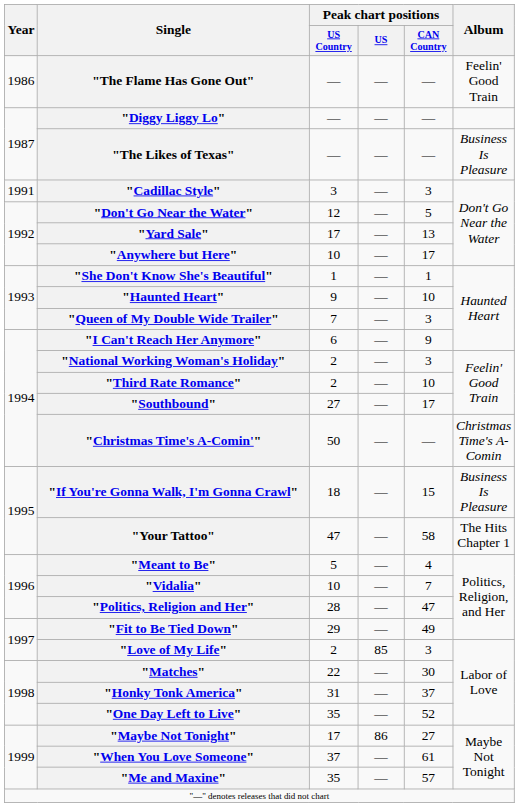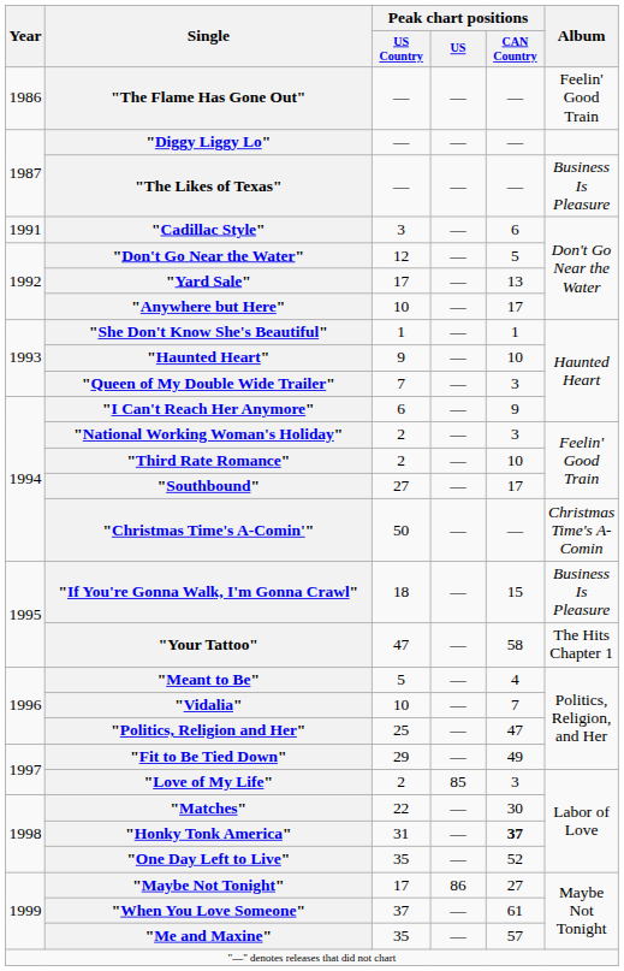 <table class="wikitable plainrowheaders" style="text-align:center;">
 <tr>
 <th scope="col" rowspan="2">Year</th>
 <th scope="col" rowspan="2" style="width:22em;">Single</th>
 <th scope="col" colspan="3">Peak chart positions</th>
 <th scope="col" rowspan="2">Album</th>
 </tr>
 <tr>
 <th scope="col" style="width:4.5em;font-size:75%;"><a href='#'>US Country</a><br></th>
 <th scope="col" style="width:4.5em;font-size:75%;"><a href='#'>US</a><br></th>
 <th scope="col" style="width:4.5em;font-size:75%;"><a href='#'>CAN Country</a><br></th>
 </tr>
 <tr>
 <td>1986</td>
 <th scope="row">"The Flame Has Gone Out"</th>
 <td>—</td>
 <td>—</td>
 <td>—</td>
 <td></em>Feelin' Good Train<em></td>
 </tr>
 <tr>
 <td rowspan="2">1987</td>
 <th scope="row">"<a href='#'>Diggy Liggy Lo</a>"<br></th>
 <td>—</td>
 <td>—</td>
 <td>—</td>
 <td></td>
 </tr>
 <tr>
 <th scope="row">"The Likes of Texas"</th>
 <td>—</td>
 <td>—</td>
 <td>—</td>
 <td><em>Business Is Pleasure</em></td>
 </tr>
 <tr>
 <td>1991</td>
 <th scope="row">"<a href='#'>Cadillac Style</a>"</th>
 <td>3</td>
 <td>—</td>
-<td>3</td>
+<td>6</td>
 <td rowspan="4"><em>Don't Go Near the Water</em></td>
 </tr>
 <tr>
 <td rowspan="3">1992</td>
 <th scope="row">"<a href='#'>Don't Go Near the Water</a>"</th>
 <td>12</td>
 <td>—</td>
 <td>5</td>
 </tr>
 <tr>
 <th scope="row">"<a href='#'>Yard Sale</a>"</th>
 <td>17</td>
 <td>—</td>
 <td>13</td>
 </tr>
 <tr>
 <th scope="row">"<a href='#'>Anywhere but Here</a>"</th>
 <td>10</td>
 <td>—</td>
 <td>17</td>
 </tr>
 <tr>
 <td rowspan="3">1993</td>
 <th scope="row">"<a href='#'>She Don't Know She's Beautiful</a>"</th>
 <td>1</td>
 <td>—</td>
 <td>1</td>
 <td rowspan="4"><em>Haunted Heart</em></td>
 </tr>
 <tr>
 <th scope="row">"<a href='#'>Haunted Heart</a>"</th>
 <td>9</td>
 <td>—</td>
 <td>10</td>
 </tr>
 <tr>
 <th scope="row">"<a href='#'>Queen of My Double Wide Trailer</a>"</th>
 <td>7</td>
 <td>—</td>
 <td>3</td>
 </tr>
 <tr>
 <td rowspan="5">1994</td>
 <th scope="row">"<a href='#'>I Can't Reach Her Anymore</a>"</th>
 <td>6</td>
 <td>—</td>
 <td>9</td>
 </tr>
 <tr>
 <th scope="row">"<a href='#'>National Working Woman's Holiday</a>"</th>
 <td>2</td>
 <td>—</td>
 <td>3</td>
 <td rowspan="3"><em>Feelin' Good Train</em></td>
 </tr>
 <tr>
 <th scope="row">"<a href='#'>Third Rate Romance</a>"</th>
 <td>2</td>
 <td>—</td>
 <td>10</td>
 </tr>
 <tr>
 <th scope="row">"<a href='#'>Southbound</a>"</th>
 <td>27</td>
 <td>—</td>
 <td>17</td>
 </tr>
 <tr>
 <th scope="row">"<a href='#'>Christmas Time's A-Comin'</a>"</th>
 <td>50</td>
 <td>—</td>
 <td>—</td>
 <td><em>Christmas Time's A-Comin<strong></td>
 </tr>
 <tr>
 <td rowspan="2">1995</td>
 <th scope="row">"<a href='#'>If You're Gonna Walk, I'm Gonna Crawl</a>"</th>
 <td>18</td>
 <td>—</td>
 <td>15</td>
 <td><em>Business Is Pleasure</em></td>
 </tr>
 <tr>
 <th scope="row">"Your Tattoo"</th>
 <td>47</td>
 <td>—</td>
 <td>58</td>
 <td></em>The Hits Chapter 1<em></td>
 </tr>
 <tr>
 <td rowspan="3">1996</td>
 <th scope="row">"<a href='#'>Meant to Be</a>"</th>
 <td>5</td>
 <td>—</td>
 <td>4</td>
 <td rowspan="4"></em>Politics, Religion, and Her<em></td>
 </tr>
 <tr>
 <th scope="row">"<a href='#'>Vidalia</a>"</th>
 <td>10</td>
 <td>—</td>
 <td>7</td>
 </tr>
 <tr>
 <th scope="row">"<a href='#'>Politics, Religion and Her</a>"</th>
-<td>28</td>
+<td>25</td>
 <td>—</td>
 <td>47</td>
 </tr>
 <tr>
 <td rowspan="2">1997</td>
 <th scope="row">"<a href='#'>Fit to Be Tied Down</a>"</th>
 <td>29</td>
 <td>—</td>
 <td>49</td>
 </tr>
 <tr>
 <th scope="row">"<a href='#'>Love of My Life</a>"</th>
 <td>2</td>
 <td>85</td>
 <td>3</td>
 <td rowspan="4"></em>Labor of Love<em></td>
 </tr>
 <tr>
 <td rowspan="3">1998</td>
 <th scope="row">"<a href='#'>Matches</a>"</th>
 <td>22</td>
 <td>—</td>
 <td>30</td>
 </tr>
 <tr>
 <th scope="row">"<a href='#'>Honky Tonk America</a>"</th>
 <td>31</td>
 <td>—</td>
-<td>37</td>
+<td><strong>37</strong></td>
 </tr>
 <tr>
 <th scope="row">"<a href='#'>One Day Left to Live</a>"</th>
 <td>35</td>
 <td>—</td>
 <td>52</td>
 </tr>
 <tr>
 <td rowspan="3">1999</td>
 <th scope="row">"<a href='#'>Maybe Not Tonight</a>"<br></th>
 <td>17</td>
 <td>86</td>
 <td>27</td>
 <td rowspan="3"></em>Maybe Not Tonight<em></td>
 </tr>
 <tr>
 <th scope="row">"<a href='#'>When You Love Someone</a>"</th>
 <td>37</td>
 <td>—</td>
 <td>61</td>
 </tr>
 <tr>
 <th scope="row">"<a href='#'>Me and Maxine</a>"</th>
 <td>35</td>
 <td>—</td>
 <td>57</td>
 </tr>
 <tr>
 <td colspan="6" style="font-size:8pt">"—" denotes releases that did not chart</td>
 </tr>
 </table>
